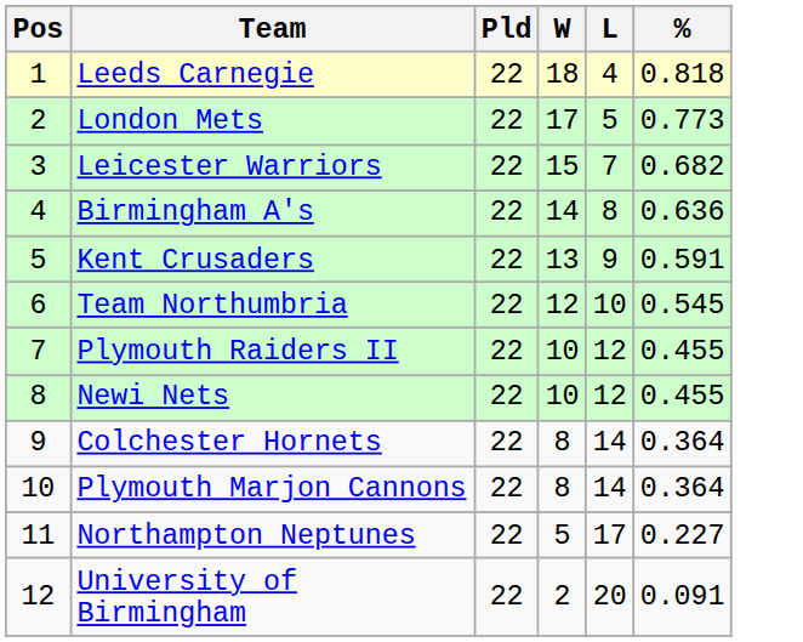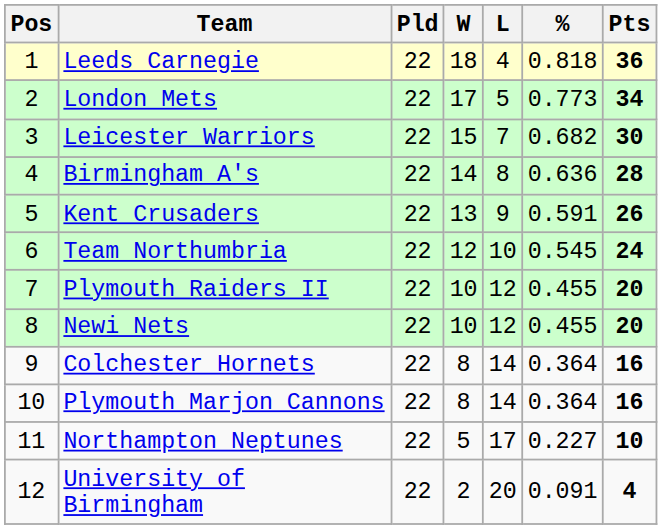 <table class="wikitable" style="text-align: center;">
 <tr>
 <th>Pos</th>
 <th scope="col" style="width: 180px;">Team</th>
 <th>Pld</th>
 <th>W</th>
 <th>L</th>
 <th>%</th>
+<th>Pts</th>
 </tr>
 <tr style="background: #ffffcc;">
 <td>1</td>
 <td style="text-align:left;"><a href='#'>Leeds Carnegie</a></td>
 <td>22</td>
 <td>18</td>
 <td>4</td>
 <td>0.818</td>
+<td><strong>36</strong></td>
 </tr>
 <tr style="background: #ccffcc;">
 <td>2</td>
 <td style="text-align:left;"><a href='#'>London Mets</a></td>
 <td>22</td>
 <td>17</td>
 <td>5</td>
 <td>0.773</td>
+<td><strong>34</strong></td>
 </tr>
 <tr style="background: #ccffcc;">
 <td>3</td>
 <td style="text-align:left;"><a href='#'>Leicester Warriors</a></td>
 <td>22</td>
 <td>15</td>
 <td>7</td>
 <td>0.682</td>
+<td><strong>30</strong></td>
 </tr>
 <tr style="background: #ccffcc;">
 <td>4</td>
 <td style="text-align:left;"><a href='#'>Birmingham A's</a></td>
 <td>22</td>
 <td>14</td>
 <td>8</td>
 <td>0.636</td>
+<td><strong>28</strong></td>
 </tr>
 <tr style="background: #ccffcc;">
 <td>5</td>
 <td style="text-align:left;"><a href='#'>Kent Crusaders</a></td>
 <td>22</td>
 <td>13</td>
 <td>9</td>
 <td>0.591</td>
+<td><strong>26</strong></td>
 </tr>
 <tr style="background: #ccffcc;">
 <td>6</td>
 <td style="text-align:left;"><a href='#'>Team Northumbria</a></td>
 <td>22</td>
 <td>12</td>
 <td>10</td>
 <td>0.545</td>
+<td><strong>24</strong></td>
 </tr>
 <tr style="background: #ccffcc;">
 <td>7</td>
 <td style="text-align:left;"><a href='#'>Plymouth Raiders II</a></td>
 <td>22</td>
 <td>10</td>
 <td>12</td>
 <td>0.455</td>
+<td><strong>20</strong></td>
 </tr>
 <tr style="background: #ccffcc;">
 <td>8</td>
 <td style="text-align:left;"><a href='#'>Newi Nets</a></td>
 <td>22</td>
 <td>10</td>
 <td>12</td>
 <td>0.455</td>
+<td><strong>20</strong></td>
 </tr>
 <tr>
 <td>9</td>
 <td style="text-align:left;"><a href='#'>Colchester Hornets</a></td>
 <td>22</td>
 <td>8</td>
 <td>14</td>
 <td>0.364</td>
+<td><strong>16</strong></td>
 </tr>
 <tr>
 <td>10</td>
 <td style="text-align:left;"><a href='#'>Plymouth Marjon Cannons</a></td>
 <td>22</td>
 <td>8</td>
 <td>14</td>
 <td>0.364</td>
+<td><strong>16</strong></td>
 </tr>
 <tr>
 <td>11</td>
 <td style="text-align:left;"><a href='#'>Northampton Neptunes</a></td>
 <td>22</td>
 <td>5</td>
 <td>17</td>
 <td>0.227</td>
+<td><strong>10</strong></td>
 </tr>
 <tr>
 <td>12</td>
 <td style="text-align:left;"><a href='#'>University of Birmingham</a></td>
 <td>22</td>
 <td>2</td>
 <td>20</td>
 <td>0.091</td>
+<td><strong>4</strong></td>
 </tr>
 </table>
